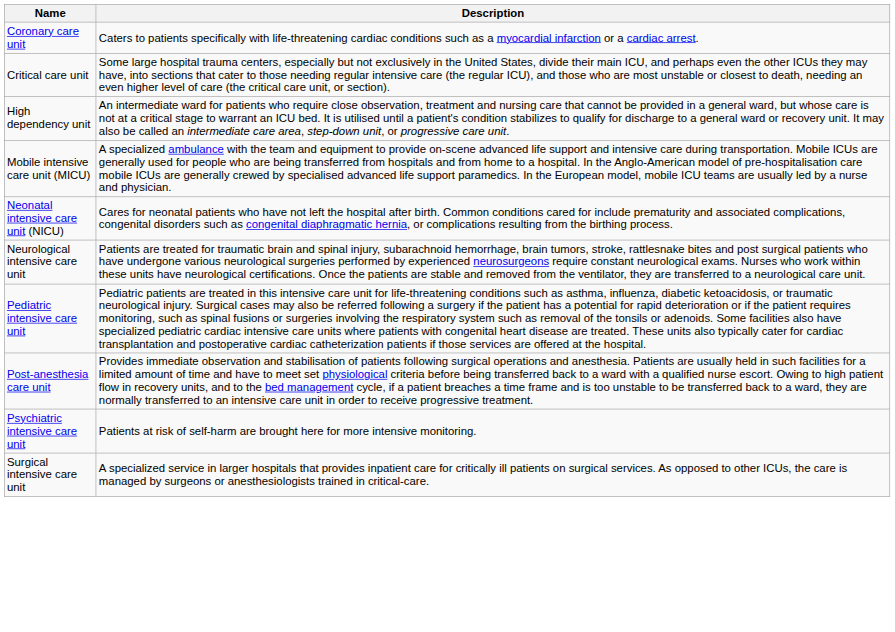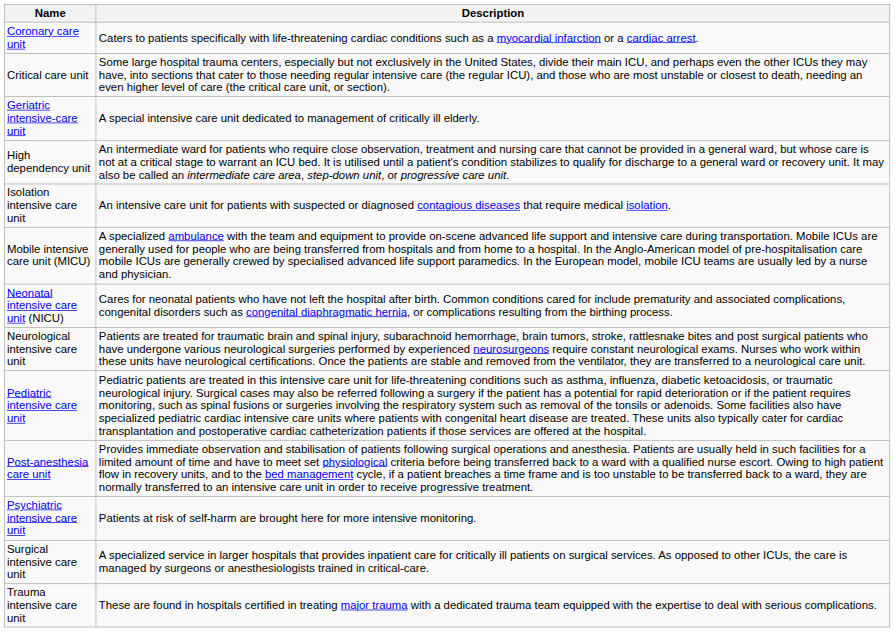 <table class="wikitable">
 <tr>
 <th>Name</th>
 <th>Description</th>
 </tr>
 <tr>
 <td><a href='#'>Coronary care unit</a></td>
 <td>Caters to patients specifically with life-threatening cardiac conditions such as a <a href='#'>myocardial infarction</a> or a <a href='#'>cardiac arrest</a>.</td>
 </tr>
 <tr>
 <td>Critical care unit</td>
 <td>Some large hospital trauma centers, especially but not exclusively in the United States, divide their main ICU, and perhaps even the other ICUs they may have, into sections that cater to those needing regular intensive care (the regular ICU), and those who are most unstable or closest to death, needing an even higher level of care (the critical care unit, or section).</td>
 </tr>
 <tr>
+<td><a href='#'>Geriatric intensive-care unit</a></td>
+<td>A special intensive care unit dedicated to management of critically ill elderly.</td>
+</tr>
+<tr>
 <td>High dependency unit</td>
 <td>An intermediate ward for patients who require close observation, treatment and nursing care that cannot be provided in a general ward, but whose care is not at a critical stage to warrant an ICU bed. It is utilised until a patient's condition stabilizes to qualify for discharge to a general ward or recovery unit. It may also be called an <em>intermediate care area</em>, <em>step-down unit</em>, or <em>progressive care unit</em>.</td>
+</tr>
+<tr>
+<td>Isolation intensive care unit</td>
+<td>An intensive care unit for patients with suspected or diagnosed <a href='#'>contagious diseases</a> that require medical <a href='#'>isolation</a>.</td>
 </tr>
 <tr>
 <td>Mobile intensive care unit (MICU)</td>
 <td>A specialized <a href='#'>ambulance</a> with the team and equipment to provide on-scene advanced life support and intensive care during transportation. Mobile ICUs are generally used for people who are being transferred from hospitals and from home to a hospital. In the Anglo-American model of pre-hospitalisation care mobile ICUs are generally crewed by specialised advanced life support paramedics. In the European model, mobile ICU teams are usually led by a nurse and physician.</td>
 </tr>
 <tr>
 <td><a href='#'>Neonatal intensive care unit</a> (NICU)</td>
 <td>Cares for neonatal patients who have not left the hospital after birth. Common conditions cared for include prematurity and associated complications, congenital disorders such as <a href='#'>congenital diaphragmatic hernia</a>, or complications resulting from the birthing process.</td>
 </tr>
 <tr>
 <td>Neurological intensive care unit</td>
 <td>Patients are treated for traumatic brain and spinal injury, subarachnoid hemorrhage, brain tumors, stroke, rattlesnake bites and post surgical patients who have undergone various neurological surgeries performed by experienced <a href='#'>neurosurgeons</a>  require constant neurological exams. Nurses who work within these units have neurological certifications. Once the patients are stable and removed from the ventilator, they are transferred to a neurological care unit.</td>
 </tr>
 <tr>
 <td><a href='#'>Pediatric intensive care unit</a></td>
 <td>Pediatric patients are treated in this intensive care unit for life-threatening conditions such as asthma, influenza, diabetic ketoacidosis, or traumatic neurological injury. Surgical cases may also be referred following a surgery if the patient has a potential for rapid deterioration or if the patient requires monitoring, such as spinal fusions or surgeries involving the respiratory system such as removal of the tonsils or adenoids. Some facilities also have specialized pediatric cardiac intensive care units where patients with congenital heart disease are treated. These units also typically cater for cardiac transplantation and postoperative cardiac catheterization patients if those services are offered at the hospital.</td>
 </tr>
 <tr>
 <td><a href='#'>Post-anesthesia care unit</a></td>
 <td>Provides immediate observation and stabilisation of patients following surgical operations and anesthesia. Patients are usually held in such facilities for a limited amount of time and have to meet set <a href='#'>physiological</a> criteria before being transferred back to a ward with a qualified nurse escort. Owing to high patient flow in recovery units, and to the <a href='#'>bed management</a> cycle, if a patient breaches a time frame and is too unstable to be transferred back to a ward, they are normally transferred to an intensive care unit in order to receive progressive treatment.</td>
 </tr>
 <tr>
 <td><a href='#'>Psychiatric intensive care unit</a></td>
 <td>Patients at risk of self-harm are brought here for more intensive monitoring.</td>
 </tr>
 <tr>
 <td>Surgical intensive care unit</td>
 <td>A specialized service in larger hospitals that provides inpatient care for critically ill patients on surgical services.  As opposed to other ICUs, the care is managed by surgeons or anesthesiologists trained in critical-care.</td>
 </tr>
+<tr>
+<td>Trauma intensive care unit</td>
+<td>These are found in hospitals certified in treating <a href='#'>major trauma</a> with a dedicated trauma team equipped with the expertise to deal with serious complications.</td>
+</tr>
 </table>
